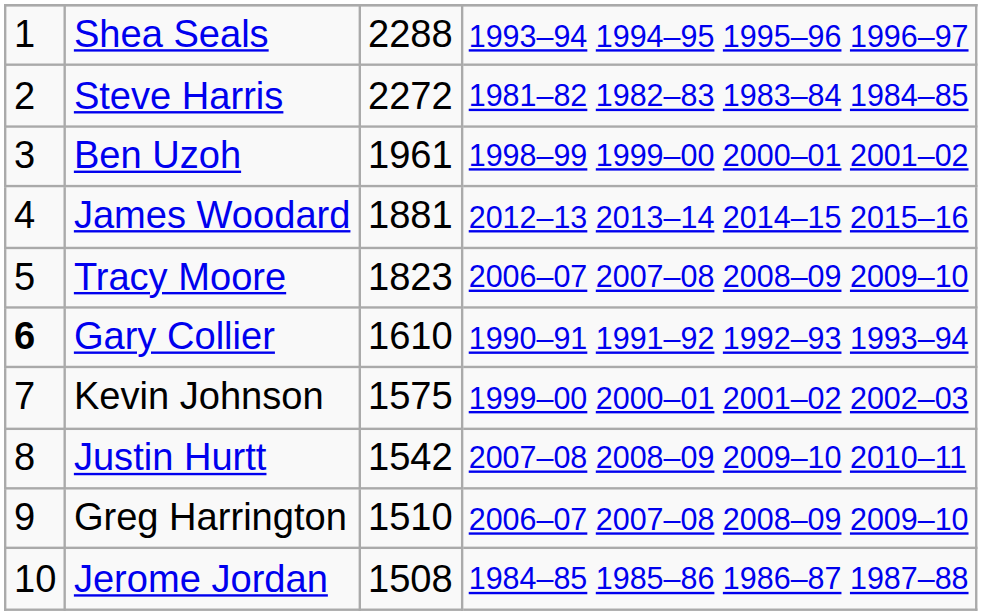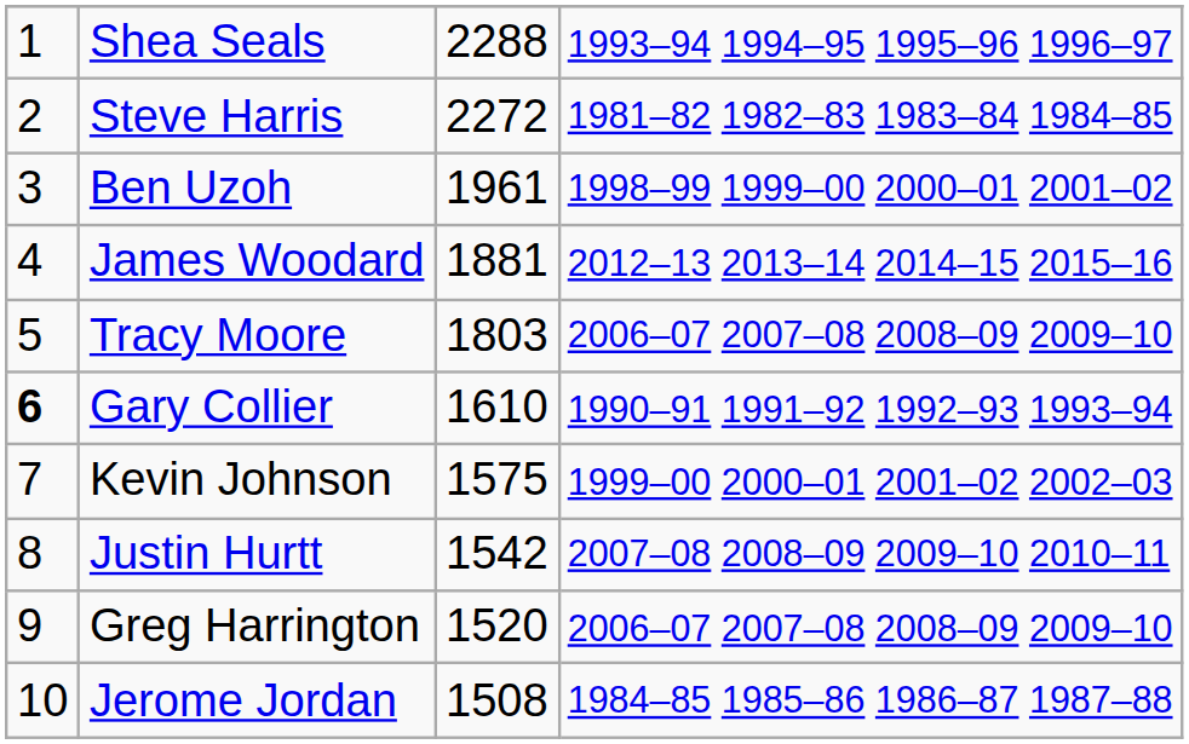 <table class="wikitable"92>
 <tr>
 </tr>
 <tr>
 <td>1</td>
 <td><a href='#'>Shea Seals</a></td>
 <td>2288</td>
 <td style="font-size:80%;"><a href='#'>1993–94</a> <a href='#'>1994–95</a> <a href='#'>1995–96</a> <a href='#'>1996–97</a></td>
 </tr>
 <tr>
 <td>2</td>
 <td><a href='#'>Steve Harris</a></td>
 <td>2272</td>
 <td style="font-size:80%;"><a href='#'>1981–82</a> <a href='#'>1982–83</a> <a href='#'>1983–84</a> <a href='#'>1984–85</a></td>
 </tr>
 <tr>
 <td>3</td>
 <td><a href='#'>Ben Uzoh</a></td>
 <td>1961</td>
 <td style="font-size:80%;"><a href='#'>1998–99</a> <a href='#'>1999–00</a> <a href='#'>2000–01</a> <a href='#'>2001–02</a></td>
 </tr>
 <tr>
 <td>4</td>
 <td><a href='#'>James Woodard</a></td>
 <td>1881</td>
 <td style="font-size:80%;"><a href='#'>2012–13</a> <a href='#'>2013–14</a> <a href='#'>2014–15</a> <a href='#'>2015–16</a></td>
 </tr>
 <tr>
 <td>5</td>
 <td><a href='#'>Tracy Moore</a></td>
-<td>1823</td>
+<td>1803</td>
 <td style="font-size:80%;"><a href='#'>2006–07</a> <a href='#'>2007–08</a> <a href='#'>2008–09</a> <a href='#'>2009–10</a></td>
 </tr>
 <tr>
 <td><strong>6</strong></td>
 <td><a href='#'>Gary Collier</a></td>
 <td>1610</td>
 <td style="font-size:80%;"><a href='#'>1990–91</a> <a href='#'>1991–92</a> <a href='#'>1992–93</a> <a href='#'>1993–94</a></td>
 </tr>
 <tr>
 <td>7</td>
 <td>Kevin Johnson</td>
 <td>1575</td>
 <td style="font-size:80%;"><a href='#'>1999–00</a> <a href='#'>2000–01</a> <a href='#'>2001–02</a> <a href='#'>2002–03</a></td>
 </tr>
 <tr>
 <td>8</td>
 <td><a href='#'>Justin Hurtt</a></td>
 <td>1542</td>
 <td style="font-size:80%;"><a href='#'>2007–08</a> <a href='#'>2008–09</a> <a href='#'>2009–10</a> <a href='#'>2010–11</a></td>
 </tr>
 <tr>
 <td>9</td>
 <td>Greg Harrington</td>
-<td>1510</td>
+<td>1520</td>
 <td style="font-size:80%;"><a href='#'>2006–07</a> <a href='#'>2007–08</a> <a href='#'>2008–09</a> <a href='#'>2009–10</a></td>
 </tr>
 <tr>
 <td>10</td>
 <td><a href='#'>Jerome Jordan</a></td>
 <td>1508</td>
 <td style="font-size:80%;"><a href='#'>1984–85</a> <a href='#'>1985–86</a> <a href='#'>1986–87</a> <a href='#'>1987–88</a></td>
 </tr>
 </table>
